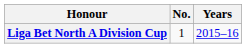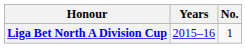 <table class="wikitable plainrowheaders">
 <tr>
 <th scope=col>Honour</th>
+<th scope=col>Years</th>
 <th scope=col>No.</th>
-<th scope=col>Years</th>
 </tr>
 <tr>
 <th scope=row><a href='#'>Liga Bet North A Division Cup</a></th>
+<td><a href='#'>2015–16</a></td>
 <td align=center>1</td>
-<td><a href='#'>2015–16</a></td>
 </tr>
 </table>
